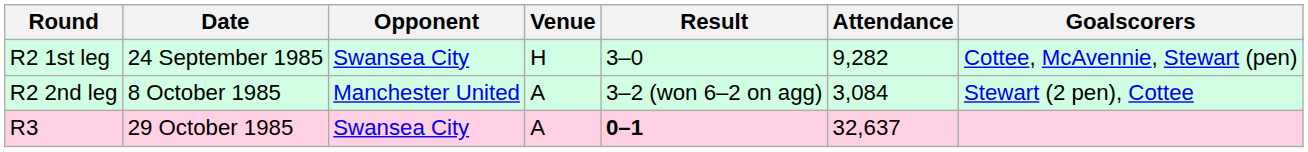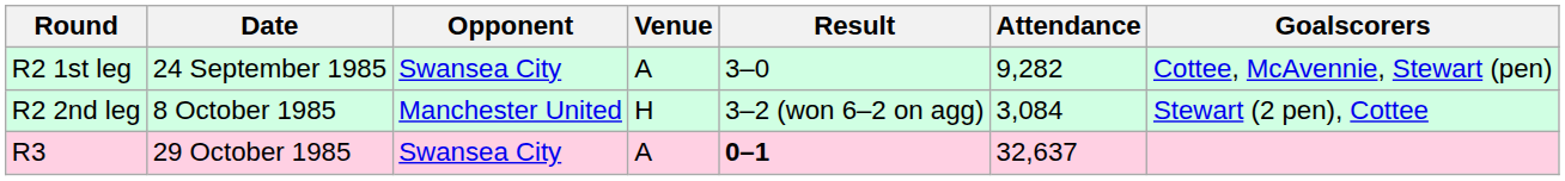 <table class="wikitable">
 <tr>
 <th>Round</th>
 <th>Date</th>
 <th>Opponent</th>
 <th>Venue</th>
 <th>Result</th>
 <th>Attendance</th>
 <th>Goalscorers</th>
 </tr>
 <tr style="background-color: #d0ffe3;">
 <td>R2 1st leg</td>
 <td>24 September 1985</td>
 <td><a href='#'>Swansea City</a></td>
-<td>H</td>
+<td>A</td>
 <td>3–0</td>
 <td>9,282</td>
 <td><a href='#'>Cottee</a>, <a href='#'>McAvennie</a>, <a href='#'>Stewart</a> (pen)</td>
 </tr>
 <tr style="background-color: #d0ffe3;">
 <td>R2 2nd leg</td>
 <td>8 October 1985</td>
 <td><a href='#'>Manchester United</a></td>
-<td>A</td>
+<td>H</td>
 <td>3–2 (won 6–2 on agg)</td>
 <td>3,084</td>
 <td><a href='#'>Stewart</a> (2 pen), <a href='#'>Cottee</a></td>
 </tr>
 <tr style="background-color: #ffd0e3;">
 <td>R3</td>
 <td>29 October 1985</td>
 <td><a href='#'>Swansea City</a></td>
 <td>A</td>
 <td><strong>0–1</strong></td>
 <td>32,637</td>
 <td></td>
 </tr>
 </table>
